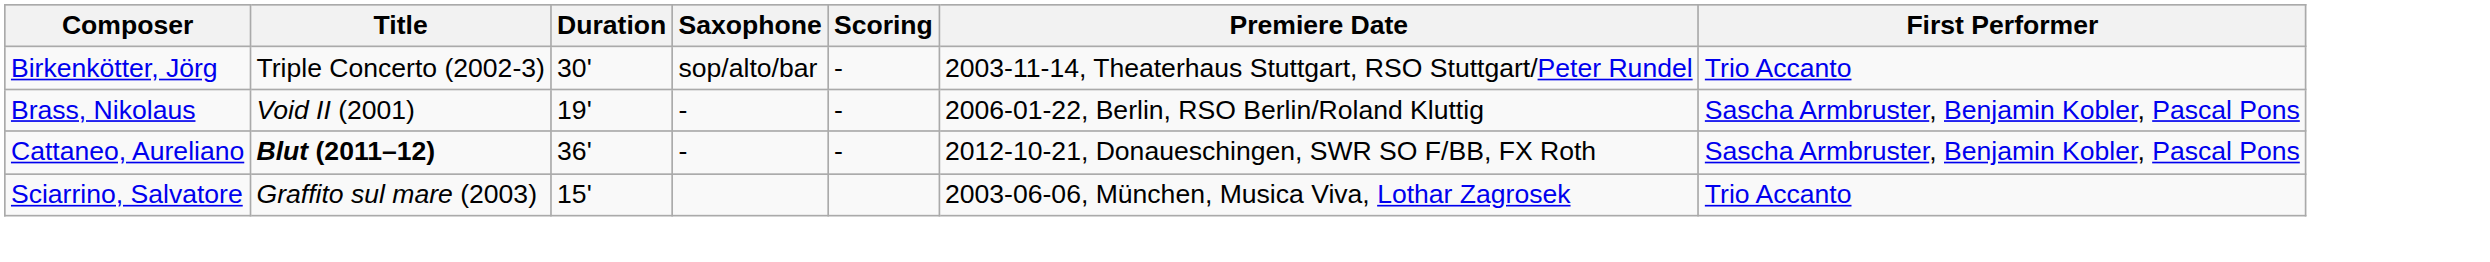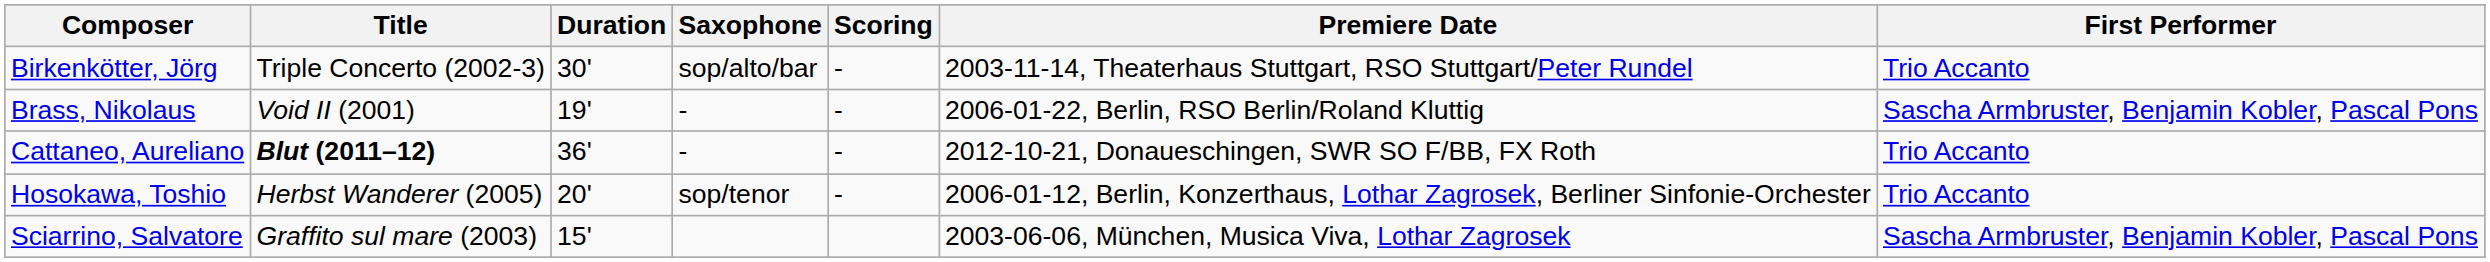 <table class="wikitable sortable">
 <tr>
 <th>Composer</th>
 <th>Title</th>
 <th>Duration</th>
 <th>Saxophone</th>
 <th>Scoring</th>
 <th>Premiere Date</th>
 <th>First Performer</th>
 </tr>
 <tr>
 <td><a href='#'>Birkenkötter, Jörg</a></td>
 <td>Triple Concerto (2002-3)</td>
 <td>30'</td>
 <td>sop/alto/bar</td>
 <td>-</td>
 <td>2003-11-14, Theaterhaus Stuttgart, RSO Stuttgart/<a href='#'>Peter Rundel</a></td>
 <td><a href='#'>Trio Accanto</a></td>
 </tr>
 <tr>
 <td><a href='#'>Brass, Nikolaus</a></td>
 <td><em>Void II</em> (2001)</td>
 <td>19'</td>
 <td>-</td>
 <td>-</td>
 <td>2006-01-22, Berlin, RSO Berlin/Roland Kluttig</td>
 <td><a href='#'>Sascha Armbruster</a>, <a href='#'>Benjamin Kobler</a>, <a href='#'>Pascal Pons</a></td>
 </tr>
 <tr>
 <td><a href='#'>Cattaneo, Aureliano</a></td>
 <td><strong><em>Blut</em> (2011–12)</strong></td>
 <td>36'</td>
 <td>-</td>
 <td>-</td>
 <td>2012-10-21, Donaueschingen, SWR SO F/BB, FX Roth</td>
-<td><a href='#'>Sascha Armbruster</a>, <a href='#'>Benjamin Kobler</a>, <a href='#'>Pascal Pons</a></td>
+<td><a href='#'>Trio Accanto</a></td>
+</tr>
+<tr>
+<td><a href='#'>Hosokawa, Toshio</a></td>
+<td><em>Herbst Wanderer</em> (2005)</td>
+<td>20'</td>
+<td>sop/tenor</td>
+<td>-</td>
+<td>2006-01-12, Berlin, Konzerthaus, <a href='#'>Lothar Zagrosek</a>, Berliner Sinfonie-Orchester</td>
+<td><a href='#'>Trio Accanto</a></td>
 </tr>
 <tr>
 <td><a href='#'>Sciarrino, Salvatore</a></td>
 <td><em>Graffito sul mare</em> (2003)</td>
 <td>15'</td>
 <td></td>
 <td></td>
 <td>2003-06-06, München, Musica Viva, <a href='#'>Lothar Zagrosek</a></td>
-<td><a href='#'>Trio Accanto</a></td>
+<td><a href='#'>Sascha Armbruster</a>, <a href='#'>Benjamin Kobler</a>, <a href='#'>Pascal Pons</a></td>
 </tr>
 </table>
